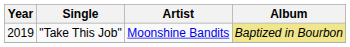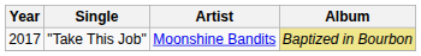 <table class="wikitable">
 <tr>
 <th>Year</th>
 <th>Single</th>
 <th>Artist</th>
 <th>Album</th>
 </tr>
 <tr>
-<td>2019</td>
+<td>2017</td>
 <td>"Take This Job"</td>
 <td><a href='#'>Moonshine Bandits</a></td>
 <td style="background: khaki;"><em>Baptized in Bourbon</em></td>
 </tr>
 <tr>
 </tr>
 </table>
